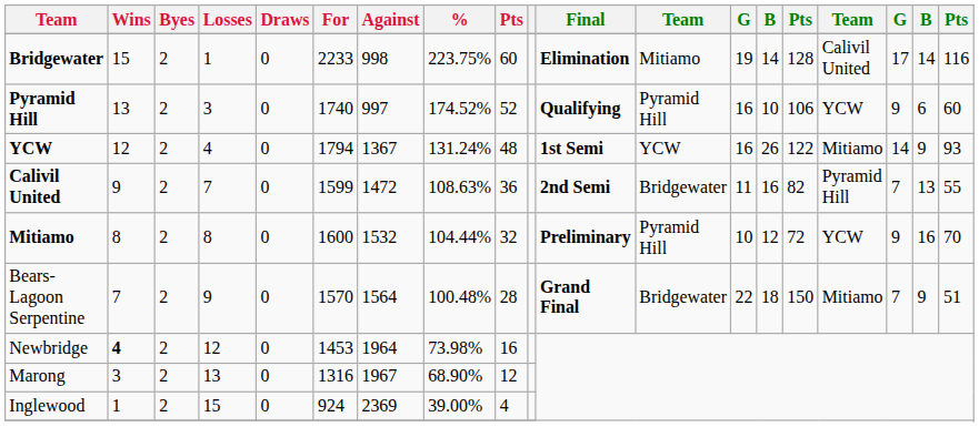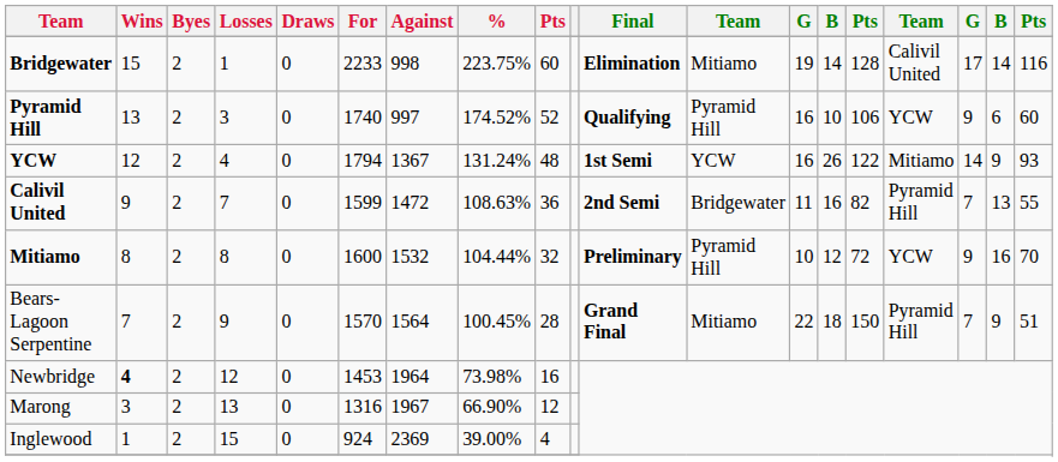 <table style="font-size: 85%; text-align: left;" class="wikitable">
 <tr>
 <th style="color:crimson">Team</th>
 <th style="color:crimson">Wins</th>
 <th style="color:crimson">Byes</th>
 <th style="color:crimson">Losses</th>
 <th style="color:crimson">Draws</th>
 <th style="color:crimson">For</th>
 <th style="color:crimson">Against</th>
 <th style="color:crimson">%</th>
 <th style="color:crimson">Pts</th>
 <th></th>
 <th style="color:green">Final</th>
 <th style="color:green">Team</th>
 <th style="color:green">G</th>
 <th style="color:green">B</th>
 <th style="color:green">Pts</th>
 <th style="color:green">Team</th>
 <th style="color:green">G</th>
 <th style="color:green">B</th>
 <th style="color:green">Pts</th>
 </tr>
 <tr>
 </tr>
 <tr>
 </tr>
 <tr>
 <td><strong>	Bridgewater	</strong></td>
 <td>15</td>
 <td>2</td>
 <td>1</td>
 <td>0</td>
 <td>2233</td>
 <td>998</td>
 <td>223.75%</td>
 <td>60</td>
 <td></td>
 <td><strong>Elimination</strong></td>
 <td>Mitiamo</td>
 <td>19</td>
 <td>14</td>
 <td>128</td>
 <td>Calivil United</td>
 <td>17</td>
 <td>14</td>
 <td>116</td>
 </tr>
 <tr>
 <td><strong>	Pyramid Hill	</strong></td>
 <td>13</td>
 <td>2</td>
 <td>3</td>
 <td>0</td>
 <td>1740</td>
 <td>997</td>
 <td>174.52%</td>
 <td>52</td>
 <td></td>
 <td><strong>Qualifying</strong></td>
 <td>Pyramid Hill</td>
 <td>16</td>
 <td>10</td>
 <td>106</td>
 <td>YCW</td>
 <td>9</td>
 <td>6</td>
 <td>60</td>
 </tr>
 <tr>
 <td><strong>	YCW	</strong></td>
 <td>12</td>
 <td>2</td>
 <td>4</td>
 <td>0</td>
 <td>1794</td>
 <td>1367</td>
 <td>131.24%</td>
 <td>48</td>
 <td></td>
 <td><strong>1st Semi</strong></td>
 <td>YCW</td>
 <td>16</td>
 <td>26</td>
 <td>122</td>
 <td>Mitiamo</td>
 <td>14</td>
 <td>9</td>
 <td>93</td>
 </tr>
 <tr>
 <td><strong>	Calivil United	</strong></td>
 <td>9</td>
 <td>2</td>
 <td>7</td>
 <td>0</td>
 <td>1599</td>
 <td>1472</td>
 <td>108.63%</td>
 <td>36</td>
 <td></td>
 <td><strong>2nd Semi</strong></td>
 <td>Bridgewater</td>
 <td>11</td>
 <td>16</td>
 <td>82</td>
 <td>Pyramid Hill</td>
 <td>7</td>
 <td>13</td>
 <td>55</td>
 </tr>
 <tr>
 <td><strong>	Mitiamo	</strong></td>
 <td>8</td>
 <td>2</td>
 <td>8</td>
 <td>0</td>
 <td>1600</td>
 <td>1532</td>
 <td>104.44%</td>
 <td>32</td>
 <td></td>
 <td><strong>Preliminary</strong></td>
 <td>Pyramid Hill</td>
 <td>10</td>
 <td>12</td>
 <td>72</td>
 <td>YCW</td>
 <td>9</td>
 <td>16</td>
 <td>70</td>
 </tr>
 <tr>
 <td>Bears-Lagoon Serpentine</td>
 <td>7</td>
 <td>2</td>
 <td>9</td>
 <td>0</td>
 <td>1570</td>
 <td>1564</td>
-<td>100.48%</td>
+<td>100.45%</td>
 <td>28</td>
 <td></td>
 <td><strong>Grand Final</strong></td>
-<td>Bridgewater</td>
+<td>Mitiamo</td>
 <td>22</td>
 <td>18</td>
 <td>150</td>
-<td>Mitiamo</td>
+<td>Pyramid Hill</td>
 <td>7</td>
 <td>9</td>
 <td>51</td>
 </tr>
 <tr>
 <td>Newbridge</td>
 <td><strong>4</strong></td>
 <td>2</td>
 <td>12</td>
 <td>0</td>
 <td>1453</td>
 <td>1964</td>
 <td>73.98%</td>
 <td>16</td>
 <td></td>
 </tr>
 <tr>
 <td>Marong</td>
 <td>3</td>
 <td>2</td>
 <td>13</td>
 <td>0</td>
 <td>1316</td>
 <td>1967</td>
-<td>68.90%</td>
+<td>66.90%</td>
 <td>12</td>
 <td></td>
 </tr>
 <tr>
 <td>Inglewood</td>
 <td>1</td>
 <td>2</td>
 <td>15</td>
 <td>0</td>
 <td>924</td>
 <td>2369</td>
 <td>39.00%</td>
 <td>4</td>
 <td></td>
 </tr>
 <tr>
 </tr>
 </table>
